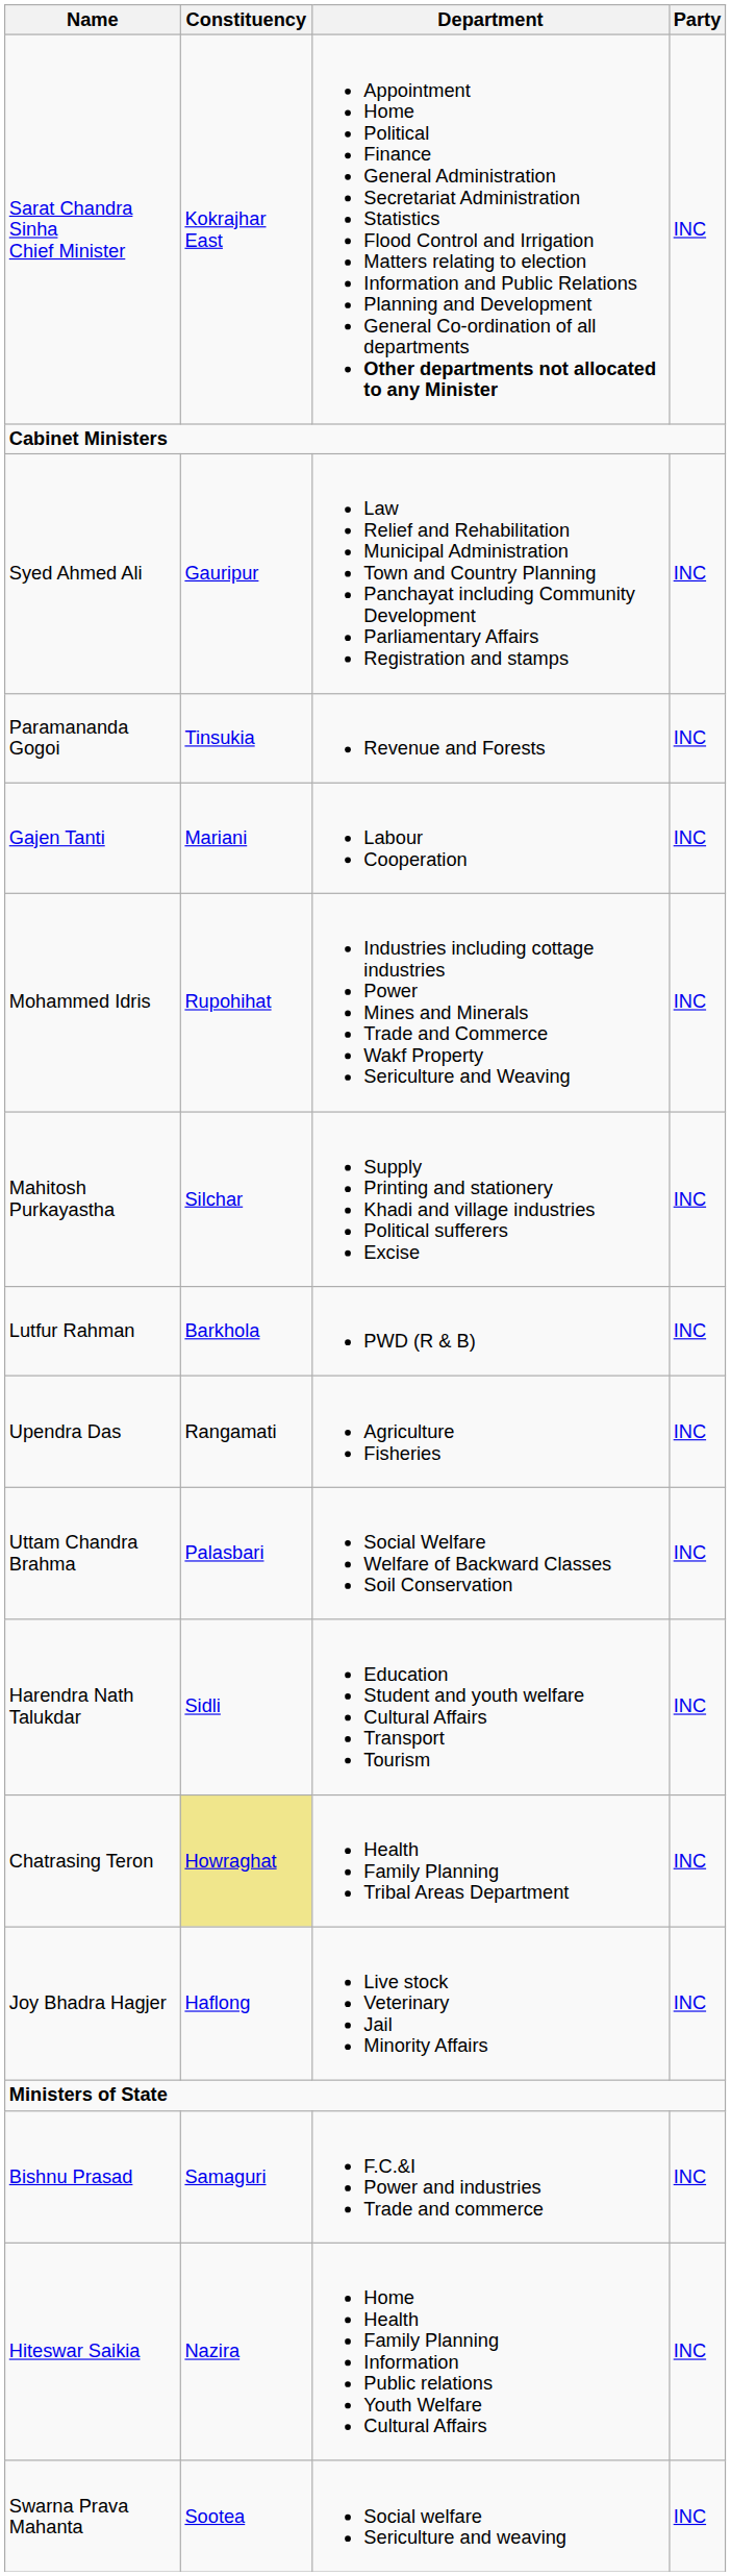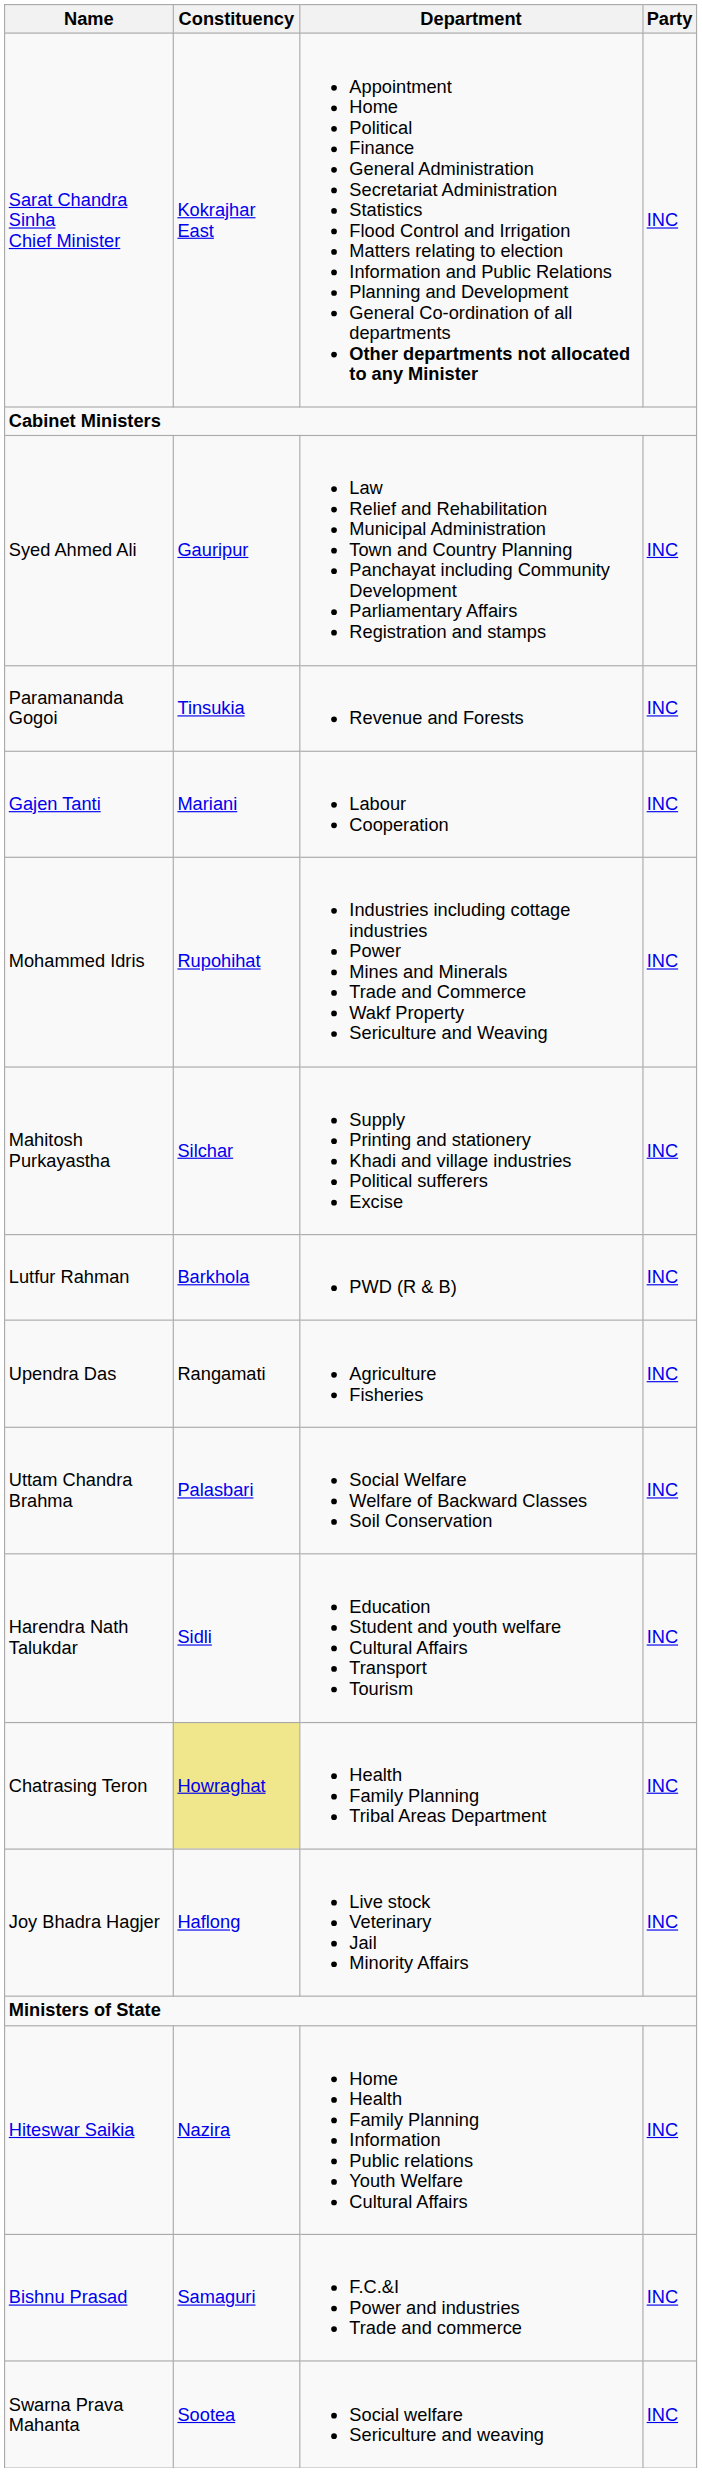 <table class="wikitable">
 <tr>
 <th>Name</th>
 <th>Constituency</th>
 <th>Department</th>
 <th>Party</th>
 </tr>
 <tr>
 <td><a href='#'>Sarat Chandra Sinha</a><br><a href='#'>Chief Minister</a></td>
 <td><a href='#'>Kokrajhar East</a></td>
 <td><br><ul><li>Appointment</li><li>Home</li><li>Political</li><li>Finance</li><li>General Administration</li><li>Secretariat Administration</li><li>Statistics</li><li>Flood Control and Irrigation</li><li>Matters relating to election</li><li>Information and Public Relations</li><li>Planning and Development</li><li>General Co-ordination of all departments</li><li><strong>Other departments not allocated to any Minister</strong></li></ul></td>
 <td><a href='#'>INC</a></td>
 </tr>
 <tr>
 <td colspan="4"><strong>Cabinet Ministers</strong></td>
 </tr>
 <tr>
 <td>Syed Ahmed Ali</td>
 <td><a href='#'>Gauripur</a></td>
 <td><br><ul><li>Law</li><li>Relief and Rehabilitation</li><li>Municipal Administration</li><li>Town and Country Planning</li><li>Panchayat including Community Development</li><li>Parliamentary Affairs</li><li>Registration and stamps</li></ul></td>
 <td><a href='#'>INC</a></td>
 </tr>
 <tr>
 <td>Paramananda Gogoi</td>
 <td><a href='#'>Tinsukia</a></td>
 <td><br><ul><li>Revenue and Forests</li></ul></td>
 <td><a href='#'>INC</a></td>
 </tr>
 <tr>
 <td><a href='#'>Gajen Tanti</a></td>
 <td><a href='#'>Mariani</a></td>
 <td><br><ul><li>Labour</li><li>Cooperation</li></ul></td>
 <td><a href='#'>INC</a></td>
 </tr>
 <tr>
 <td>Mohammed Idris</td>
 <td><a href='#'>Rupohihat</a></td>
 <td><br><ul><li>Industries including cottage industries</li><li>Power</li><li>Mines and Minerals</li><li>Trade and Commerce</li><li>Wakf Property</li><li>Sericulture and Weaving</li></ul></td>
 <td><a href='#'>INC</a></td>
 </tr>
 <tr>
 <td>Mahitosh Purkayastha</td>
 <td><a href='#'>Silchar</a></td>
 <td><br><ul><li>Supply</li><li>Printing and stationery</li><li>Khadi and village industries</li><li>Political sufferers</li><li>Excise</li></ul></td>
 <td><a href='#'>INC</a></td>
 </tr>
 <tr>
 <td>Lutfur Rahman</td>
 <td><a href='#'>Barkhola</a></td>
 <td><br><ul><li>PWD (R & B)</li></ul></td>
 <td><a href='#'>INC</a></td>
 </tr>
 <tr>
 <td>Upendra Das</td>
 <td>Rangamati</td>
 <td><br><ul><li>Agriculture</li><li>Fisheries</li></ul></td>
 <td><a href='#'>INC</a></td>
 </tr>
 <tr>
 <td>Uttam Chandra Brahma</td>
 <td><a href='#'>Palasbari</a></td>
 <td><br><ul><li>Social Welfare</li><li>Welfare of Backward Classes</li><li>Soil Conservation</li></ul></td>
 <td><a href='#'>INC</a></td>
 </tr>
 <tr>
 <td>Harendra Nath Talukdar</td>
 <td><a href='#'>Sidli</a></td>
 <td><br><ul><li>Education</li><li>Student and youth welfare</li><li>Cultural Affairs</li><li>Transport</li><li>Tourism</li></ul></td>
 <td><a href='#'>INC</a></td>
 </tr>
 <tr>
 <td>Chatrasing Teron</td>
 <td style="background: khaki;"><a href='#'>Howraghat</a></td>
 <td><br><ul><li>Health</li><li>Family Planning</li><li>Tribal Areas Department</li></ul></td>
 <td><a href='#'>INC</a></td>
 </tr>
 <tr>
 <td>Joy Bhadra Hagjer</td>
 <td><a href='#'>Haflong</a></td>
 <td><br><ul><li>Live stock</li><li>Veterinary</li><li>Jail</li><li>Minority Affairs</li></ul></td>
 <td><a href='#'>INC</a></td>
 </tr>
 <tr>
 <td colspan="4"><strong>Ministers of State</strong></td>
 </tr>
 <tr>
+<td><a href='#'>Hiteswar Saikia</a></td>
+<td><a href='#'>Nazira</a></td>
+<td><br><ul><li>Home</li><li>Health</li><li>Family Planning</li><li>Information</li><li>Public relations</li><li>Youth Welfare</li><li>Cultural Affairs</li></ul></td>
+<td><a href='#'>INC</a></td>
+</tr>
+<tr>
 <td><a href='#'>Bishnu Prasad</a></td>
 <td><a href='#'>Samaguri</a></td>
 <td><br><ul><li>F.C.&I</li><li>Power and industries</li><li>Trade and commerce</li></ul></td>
-<td><a href='#'>INC</a></td>
-</tr>
-<tr>
-<td><a href='#'>Hiteswar Saikia</a></td>
-<td><a href='#'>Nazira</a></td>
-<td><br><ul><li>Home</li><li>Health</li><li>Family Planning</li><li>Information</li><li>Public relations</li><li>Youth Welfare</li><li>Cultural Affairs</li></ul></td>
 <td><a href='#'>INC</a></td>
 </tr>
 <tr>
 <td>Swarna Prava Mahanta</td>
 <td><a href='#'>Sootea</a></td>
 <td><br><ul><li>Social welfare</li><li>Sericulture and weaving</li></ul></td>
 <td><a href='#'>INC</a></td>
 </tr>
 </table>
